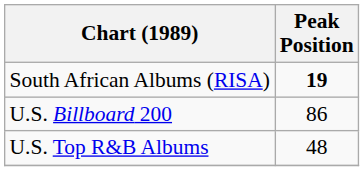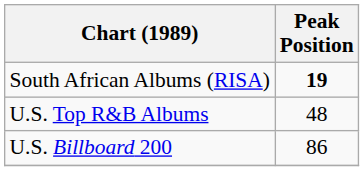 <table class="wikitable">
 <tr>
 <th align="left">Chart (1989)</th>
 <th align="left">Peak<br>Position</th>
 </tr>
 <tr>
 <td align="left">South African Albums (<a href='#'>RISA</a>)</td>
 <td align="center"><strong>19</strong></td>
 </tr>
 <tr>
+<td align="left">U.S. <a href='#'>Top R&B Albums</a></td>
+<td align="center">48</td>
+</tr>
+<tr>
 <td align="left">U.S. <a href='#'><em>Billboard</em> 200</a></td>
 <td align="center">86</td>
 </tr>
 <tr>
-<td align="left">U.S. <a href='#'>Top R&B Albums</a></td>
-<td align="center">48</td>
-</tr>
-<tr>
 </tr>
 </table>
